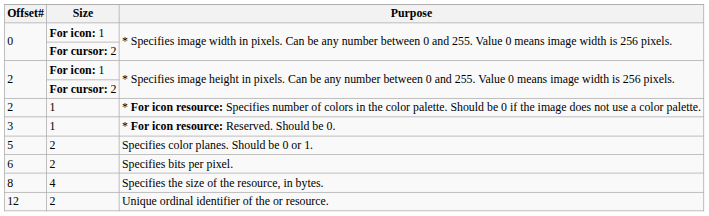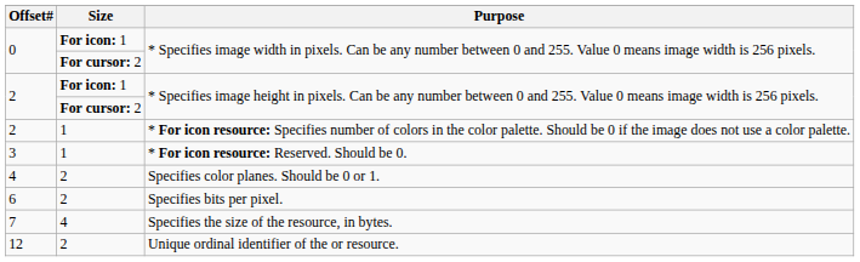 <table class="wikitable" style="margin: 1em auto">
 <tr>
 </tr>
 <tr>
 <th>Offset#</th>
 <th>Size</th>
 <th>Purpose</th>
 </tr>
 <tr>
 <td rowspan="2">0</td>
 <td><strong>For icon:</strong> 1</td>
 <td rowspan="2">* Specifies image width in pixels. Can be any number between 0 and 255. Value 0 means image width is 256 pixels.</td>
 </tr>
 <tr>
 <td><strong>For cursor:</strong> 2</td>
 </tr>
 <tr>
 <td rowspan="2">2</td>
 <td><strong>For icon:</strong> 1</td>
 <td rowspan="2">* Specifies image height in pixels. Can be any number between 0 and 255. Value 0 means image width is 256 pixels.</td>
 </tr>
 <tr>
 <td><strong>For cursor:</strong> 2</td>
 </tr>
 <tr>
 <td>2</td>
 <td>1</td>
 <td>* <strong>For icon resource:</strong> Specifies number of colors in the color palette. Should be 0 if the image does not use a color palette.</td>
 </tr>
 <tr>
 <td>3</td>
 <td>1</td>
 <td>* <strong>For icon resource:</strong> Reserved. Should be 0.</td>
 </tr>
 <tr>
-<td>5</td>
+<td>4</td>
 <td>2</td>
 <td>Specifies color planes. Should be 0 or 1.</td>
 </tr>
 <tr>
 <td>6</td>
 <td>2</td>
 <td>Specifies bits per pixel.</td>
 </tr>
 <tr>
-<td>8</td>
+<td>7</td>
 <td>4</td>
 <td>Specifies the size of the resource, in bytes.</td>
 </tr>
 <tr>
 <td>12</td>
 <td>2</td>
 <td>Unique ordinal identifier of the  or  resource.</td>
 </tr>
 </table>
